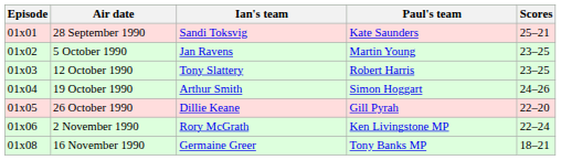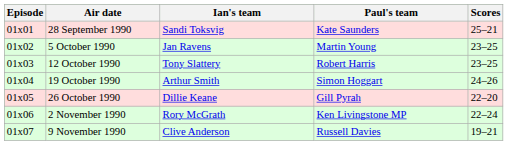 <table class="wikitable"  style="width:745px; background:#dfd;">
 <tr>
 <th style="width:5%;">Episode</th>
 <th style="width:23%;">Air date</th>
 <th style="width:31%;">Ian's team</th>
 <th style="width:31%;">Paul's team</th>
 <th style="width:6%;">Scores</th>
 </tr>
 <tr style="background:#fdd;">
 <td>01x01</td>
 <td>28 September 1990</td>
 <td><a href='#'>Sandi Toksvig</a></td>
 <td><a href='#'>Kate Saunders</a></td>
 <td>25–21</td>
 </tr>
 <tr>
 <td>01x02</td>
 <td>5 October 1990</td>
 <td><a href='#'>Jan Ravens</a></td>
 <td><a href='#'>Martin Young</a></td>
 <td>23–25</td>
 </tr>
 <tr>
 <td>01x03</td>
 <td>12 October 1990</td>
 <td><a href='#'>Tony Slattery</a></td>
 <td><a href='#'>Robert Harris</a></td>
 <td>23–25</td>
 </tr>
 <tr>
 <td>01x04</td>
 <td>19 October 1990</td>
 <td><a href='#'>Arthur Smith</a></td>
 <td><a href='#'>Simon Hoggart</a></td>
 <td>24–26</td>
 </tr>
 <tr style="background:#fdd;">
 <td>01x05</td>
 <td>26 October 1990</td>
 <td><a href='#'>Dillie Keane</a></td>
 <td><a href='#'>Gill Pyrah</a></td>
 <td>22–20</td>
 </tr>
 <tr>
 <td>01x06</td>
 <td>2 November 1990</td>
 <td><a href='#'>Rory McGrath</a></td>
 <td><a href='#'>Ken Livingstone MP</a></td>
 <td>22–24</td>
 </tr>
 <tr>
-<td>01x08</td>
-<td>16 November 1990</td>
-<td><a href='#'>Germaine Greer</a></td>
-<td><a href='#'>Tony Banks MP</a></td>
-<td>18–21</td>
+<td>01x07</td>
+<td>9 November 1990</td>
+<td><a href='#'>Clive Anderson</a></td>
+<td><a href='#'>Russell Davies</a></td>
+<td>19–21</td>
 </tr>
 </table>
